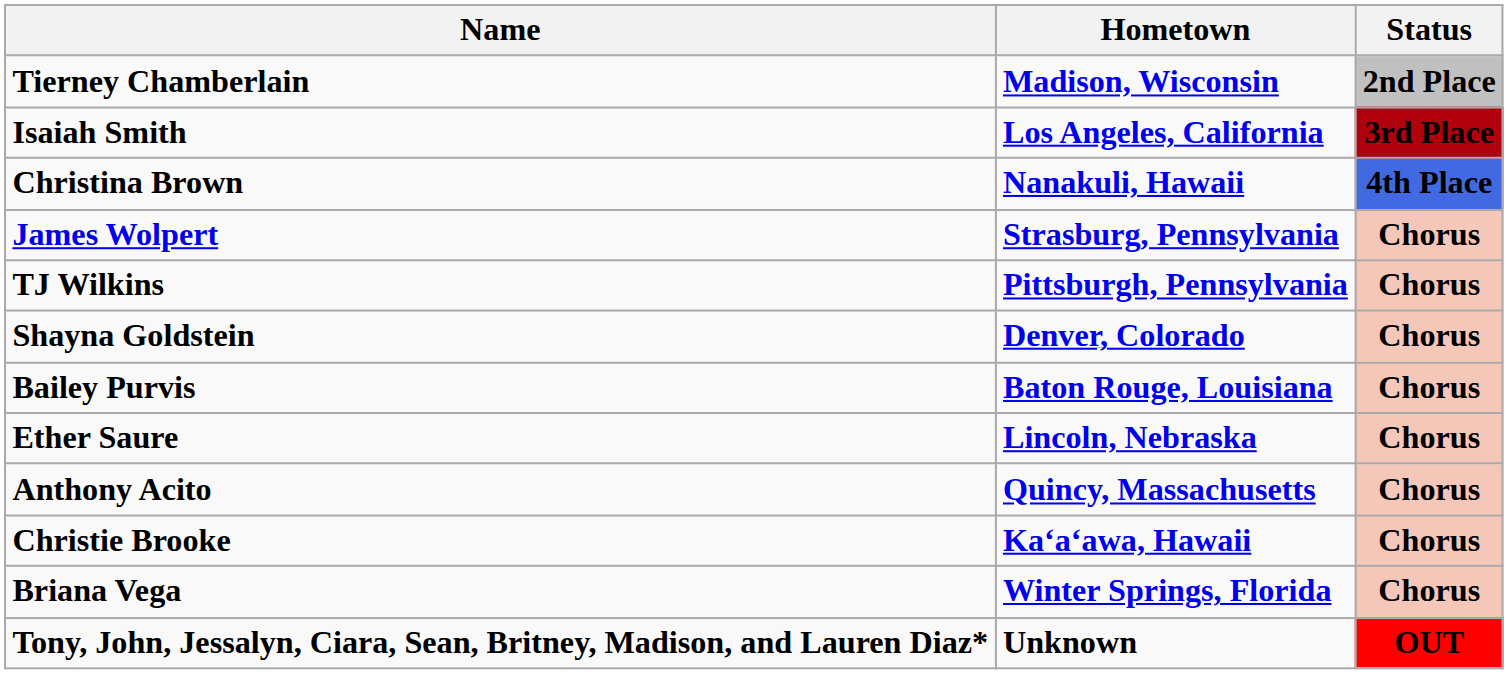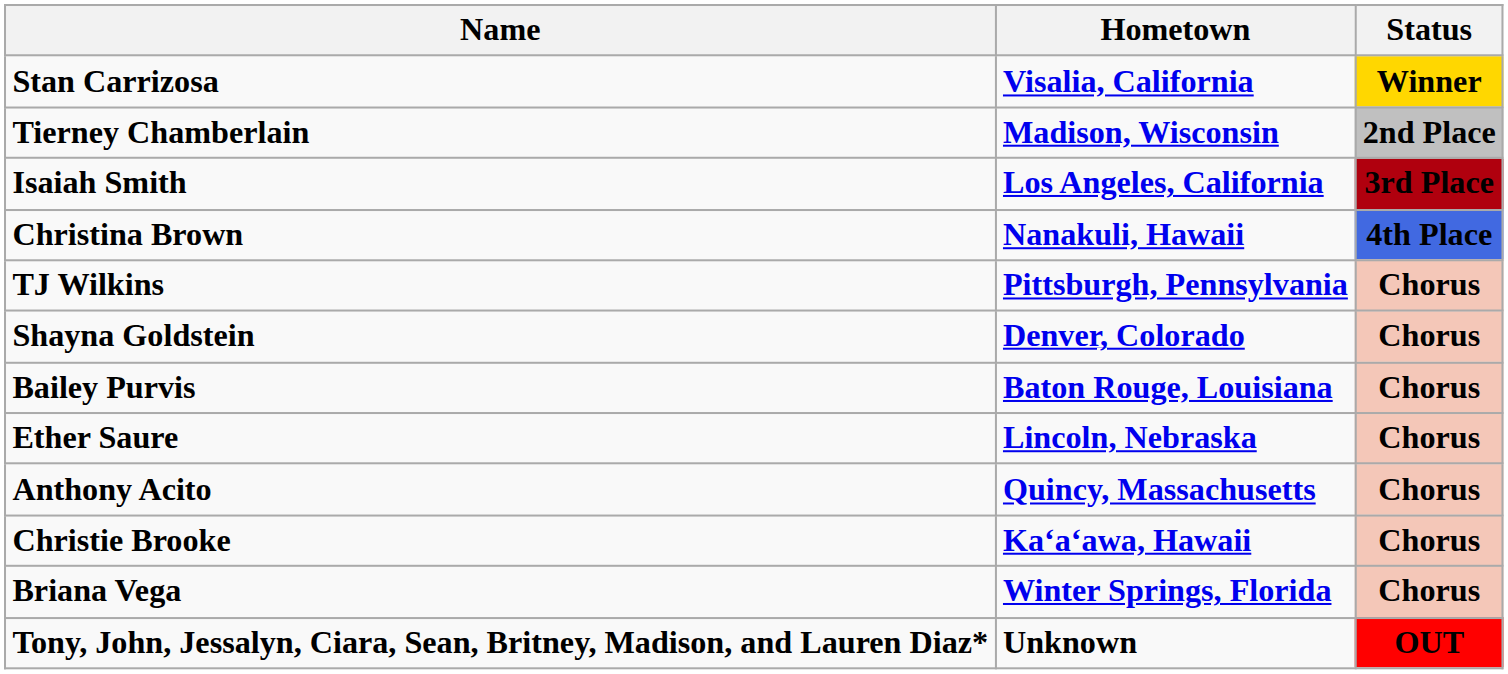 <table class="wikitable sortable">
 <tr>
 <th>Name</th>
 <th>Hometown</th>
 <th>Status</th>
+</tr>
+<tr>
+<td><strong>Stan Carrizosa</strong></td>
+<td><strong><a href='#'>Visalia, California</a></strong></td>
+<td bgcolor="gold" align=center><strong>Winner</strong></td>
 </tr>
 <tr>
 <td><strong>Tierney Chamberlain</strong></td>
 <td><strong><a href='#'>Madison, Wisconsin</a></strong></td>
 <td bgcolor="silver" align=center><strong>2nd Place</strong></td>
 </tr>
 <tr>
 <td><strong>Isaiah Smith</strong></td>
 <td><strong><a href='#'>Los Angeles, California</a></strong></td>
 <td bgcolor="bronze" align=center><strong>3rd Place</strong></td>
 </tr>
 <tr>
 <td><strong>Christina Brown</strong></td>
 <td><strong><a href='#'>Nanakuli, Hawaii</a></strong></td>
 <td bgcolor="royalblue" align=center><strong>4th Place</strong></td>
-</tr>
-<tr>
-<td><strong><a href='#'>James Wolpert</a></strong></td>
-<td><strong><a href='#'>Strasburg, Pennsylvania</a></strong></td>
-<td bgcolor="#F4C7B8" align=center><strong>Chorus</strong></td>
 </tr>
 <tr>
 <td><strong> TJ Wilkins</strong></td>
 <td><strong><a href='#'>Pittsburgh, Pennsylvania</a></strong></td>
 <td bgcolor="#F4C7B8" align=center><strong>Chorus</strong></td>
 </tr>
 <tr>
 <td><strong>Shayna Goldstein</strong></td>
 <td><strong><a href='#'>Denver, Colorado</a></strong></td>
 <td bgcolor="#F4C7B8" align=center><strong>Chorus</strong></td>
 </tr>
 <tr>
 <td><strong>Bailey Purvis</strong></td>
 <td><strong><a href='#'>Baton Rouge, Louisiana</a></strong></td>
 <td bgcolor="#F4C7B8" align=center><strong>Chorus</strong></td>
 </tr>
 <tr>
 <td><strong>Ether Saure</strong></td>
 <td><strong><a href='#'>Lincoln, Nebraska</a></strong></td>
 <td bgcolor="#F4C7B8" align=center><strong>Chorus</strong></td>
 </tr>
 <tr>
 <td><strong>Anthony Acito</strong></td>
 <td><strong><a href='#'>Quincy, Massachusetts</a></strong></td>
 <td bgcolor="#F4C7B8" align=center><strong>Chorus</strong></td>
 </tr>
 <tr>
 <td><strong>Christie Brooke</strong></td>
 <td><strong><a href='#'>Kaʻaʻawa, Hawaii</a></strong></td>
 <td bgcolor="#F4C7B8" align=center><strong>Chorus</strong></td>
 </tr>
 <tr>
 <td><strong>Briana Vega</strong></td>
 <td><strong><a href='#'>Winter Springs, Florida</a></strong></td>
 <td bgcolor="#F4C7B8" align=center><strong>Chorus</strong></td>
 </tr>
 <tr>
 <td><strong>Tony, John, Jessalyn, Ciara, Sean, Britney, Madison, and Lauren Diaz*</strong></td>
 <td><strong>Unknown</strong></td>
 <td bgcolor="red" align=center><strong>OUT</strong></td>
 </tr>
 </table>
